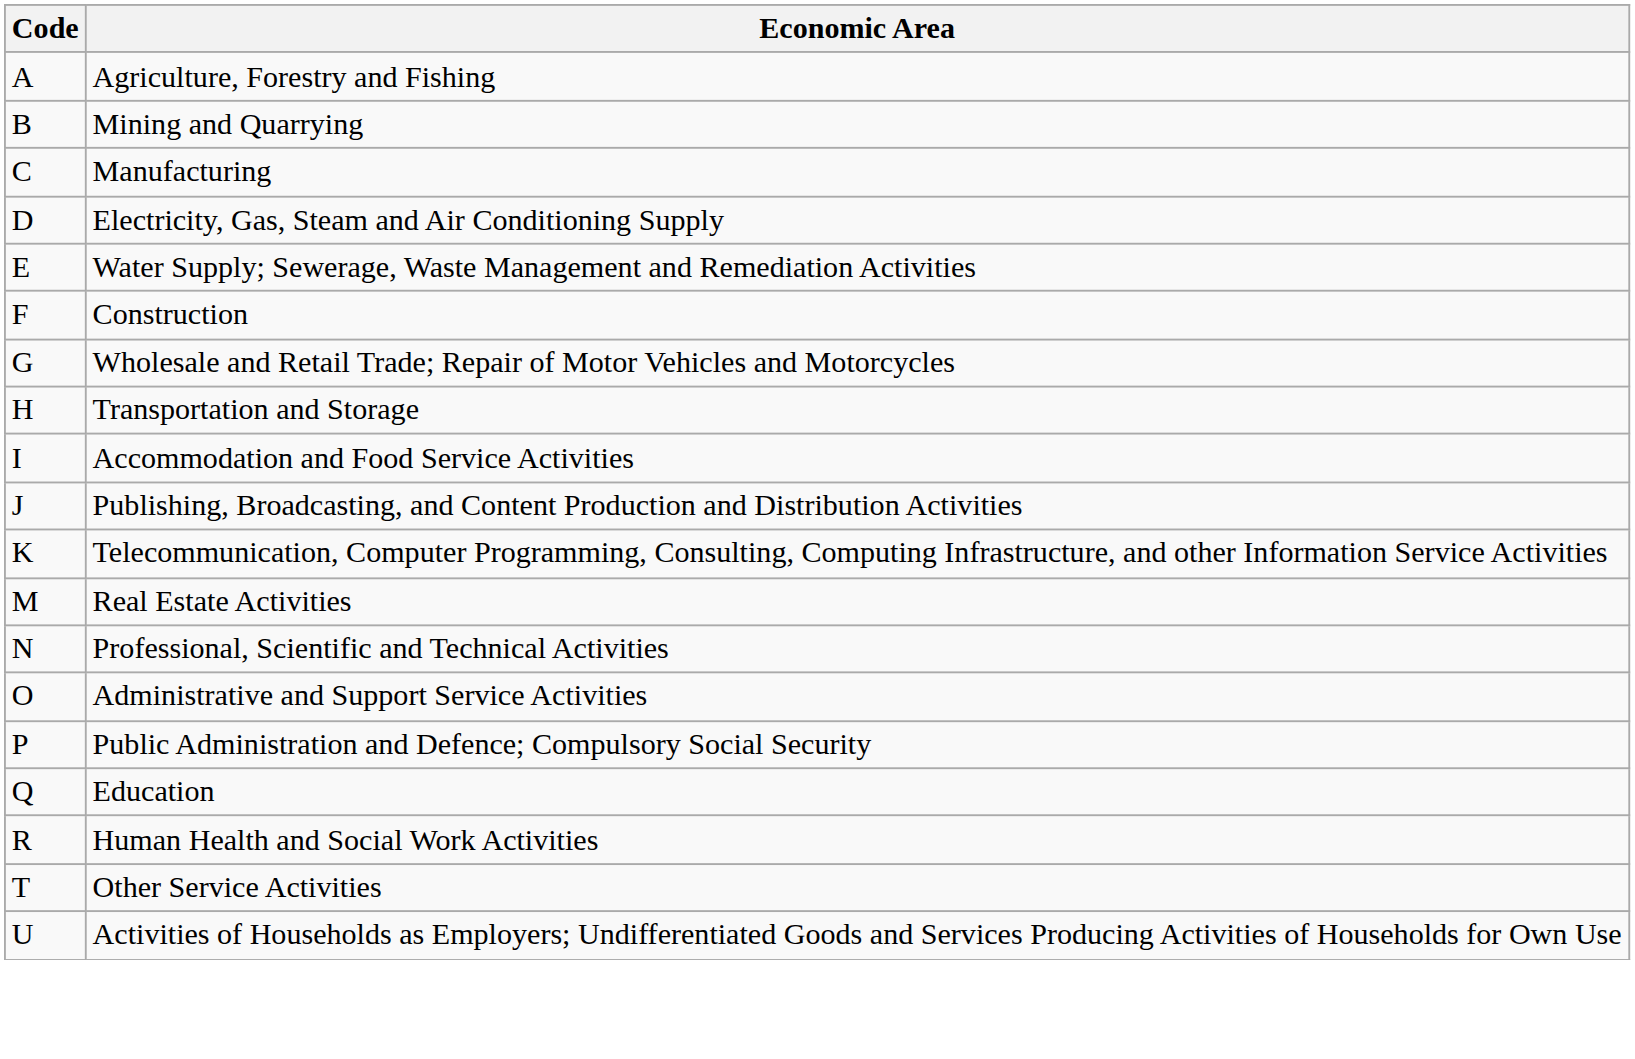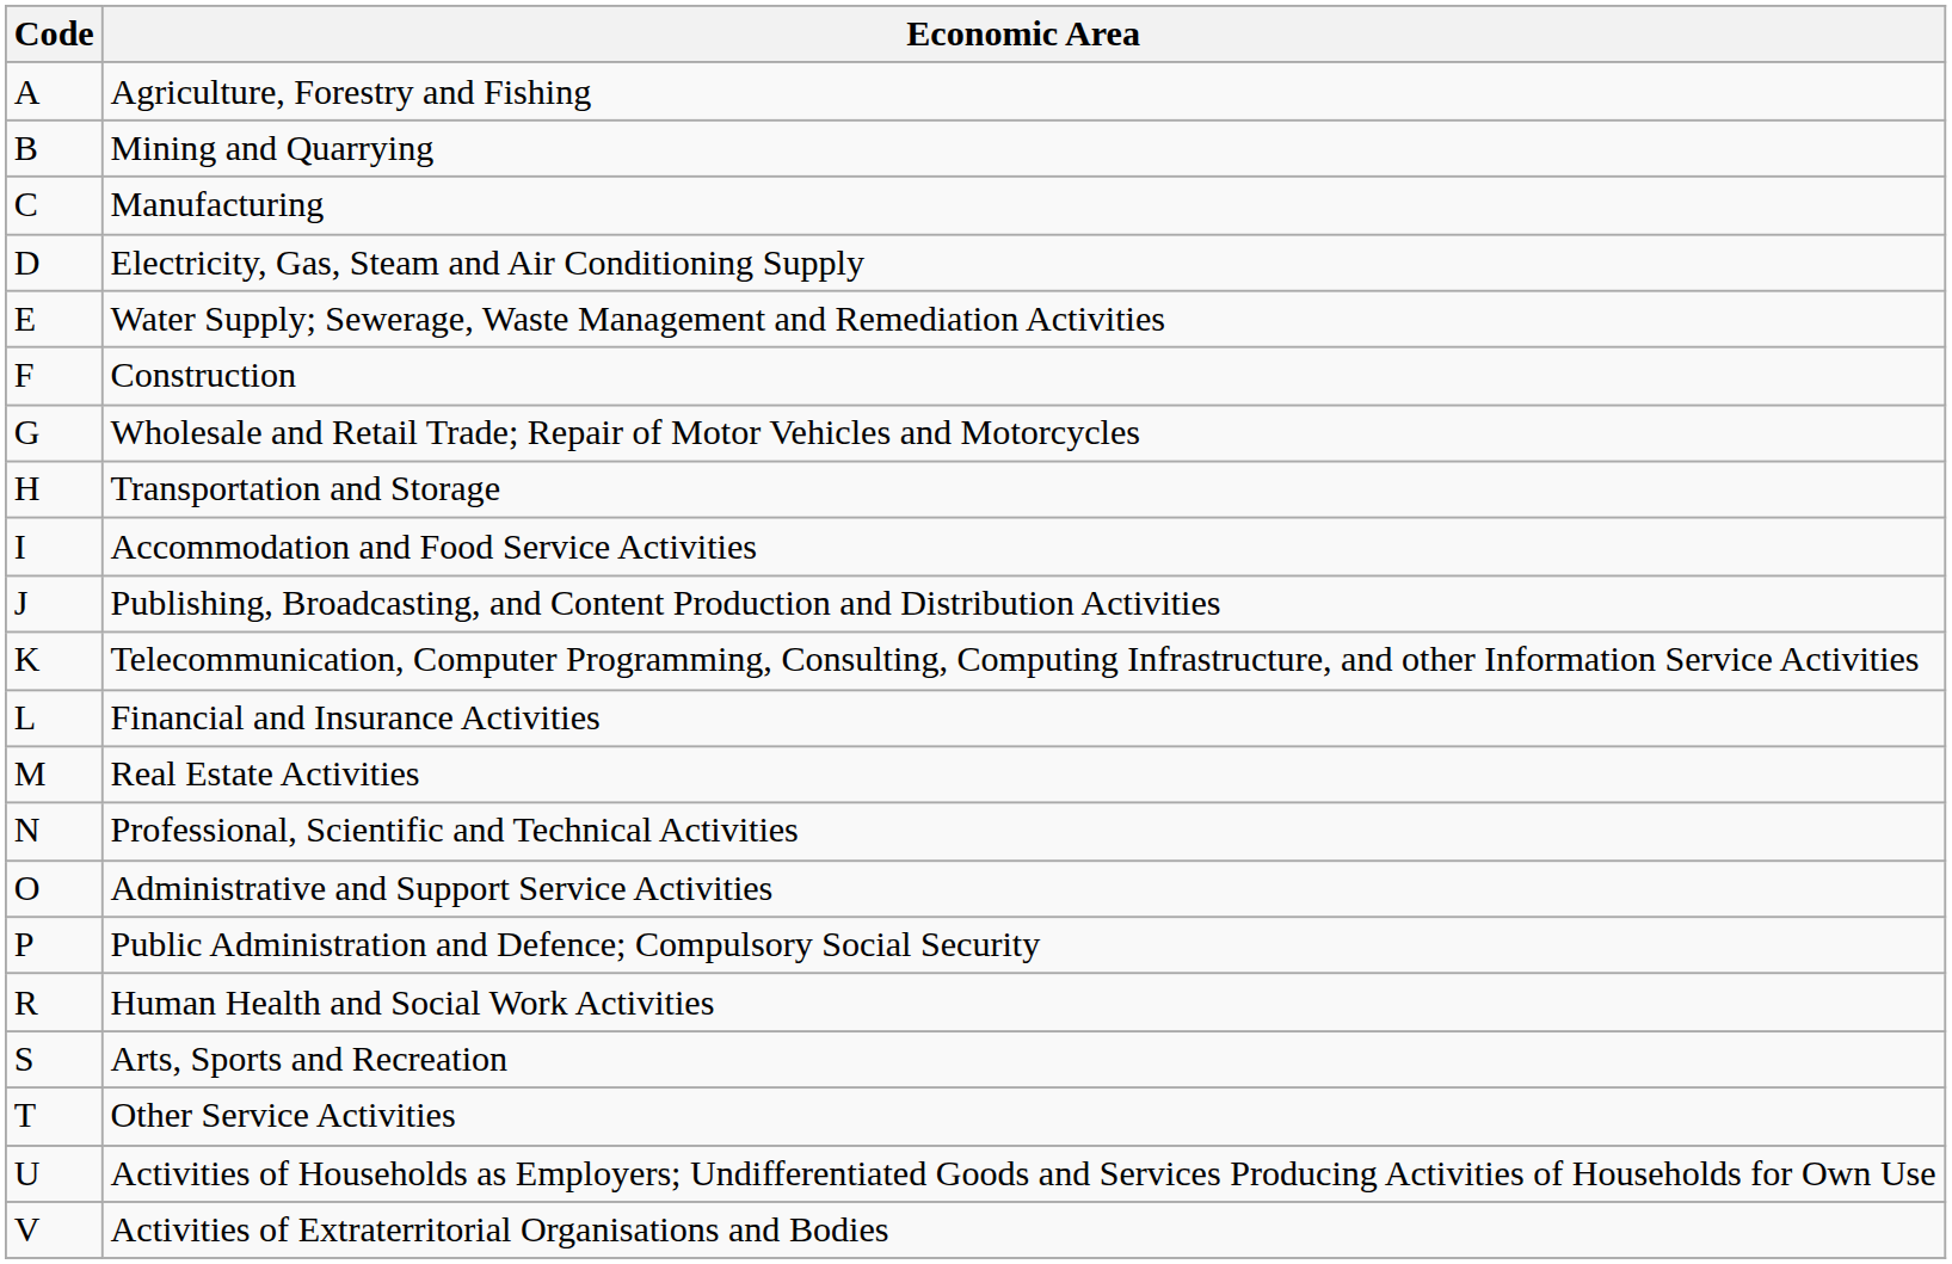 <table class="wikitable">
 <tr>
 <th>Code</th>
 <th>Economic Area</th>
 </tr>
 <tr>
 <td>A</td>
 <td>Agriculture, Forestry and Fishing</td>
 </tr>
 <tr>
 <td>B</td>
 <td>Mining and Quarrying</td>
 </tr>
 <tr>
 <td>C</td>
 <td>Manufacturing</td>
 </tr>
 <tr>
 <td>D</td>
 <td>Electricity, Gas, Steam and Air Conditioning Supply</td>
 </tr>
 <tr>
 <td>E</td>
 <td>Water Supply; Sewerage, Waste Management and Remediation Activities</td>
 </tr>
 <tr>
 <td>F</td>
 <td>Construction</td>
 </tr>
 <tr>
 <td>G</td>
 <td>Wholesale and Retail Trade; Repair of Motor Vehicles and Motorcycles</td>
 </tr>
 <tr>
 <td>H</td>
 <td>Transportation and Storage</td>
 </tr>
 <tr>
 <td>I</td>
 <td>Accommodation and Food Service Activities</td>
 </tr>
 <tr>
 <td>J</td>
 <td>Publishing, Broadcasting, and Content Production and Distribution Activities</td>
 </tr>
 <tr>
 <td>K</td>
 <td>Telecommunication, Computer Programming, Consulting, Computing Infrastructure, and other Information Service Activities</td>
 </tr>
 <tr>
+<td>L</td>
+<td>Financial and Insurance Activities</td>
+</tr>
+<tr>
 <td>M</td>
 <td>Real Estate Activities</td>
 </tr>
 <tr>
 <td>N</td>
 <td>Professional, Scientific and Technical Activities</td>
 </tr>
 <tr>
 <td>O</td>
 <td>Administrative and Support Service Activities</td>
 </tr>
 <tr>
 <td>P</td>
 <td>Public Administration and Defence; Compulsory Social Security</td>
 </tr>
 <tr>
-<td>Q</td>
-<td>Education</td>
+<td>R</td>
+<td>Human Health and Social Work Activities</td>
 </tr>
 <tr>
-<td>R</td>
-<td>Human Health and Social Work Activities</td>
+<td>S</td>
+<td>Arts, Sports and Recreation</td>
 </tr>
 <tr>
 <td>T</td>
 <td>Other Service Activities</td>
 </tr>
 <tr>
 <td>U</td>
 <td>Activities of Households as Employers; Undifferentiated Goods and Services Producing Activities of Households for Own Use</td>
 </tr>
+<tr>
+<td>V</td>
+<td>Activities of Extraterritorial Organisations and Bodies</td>
+</tr>
 </table>
